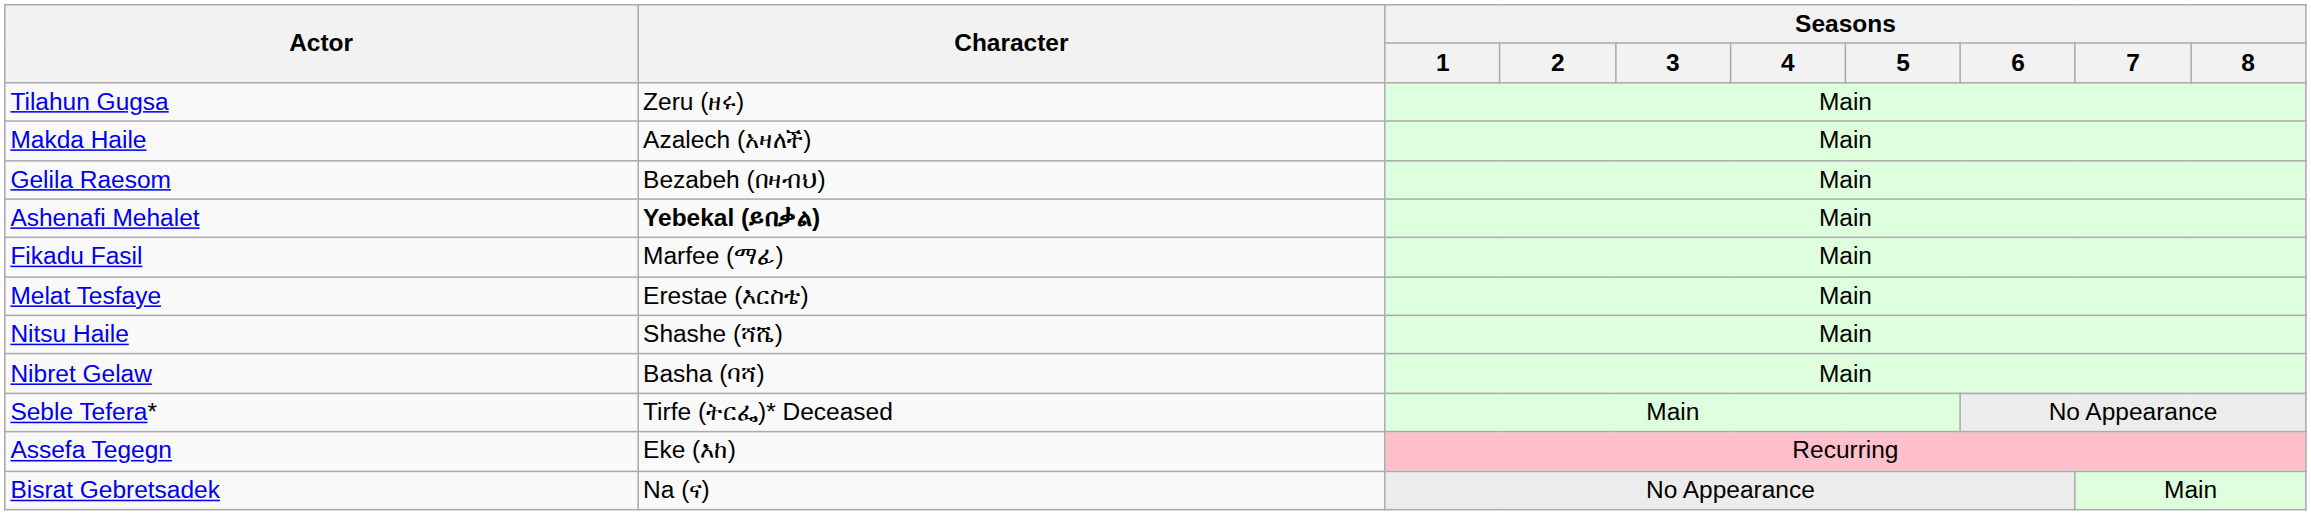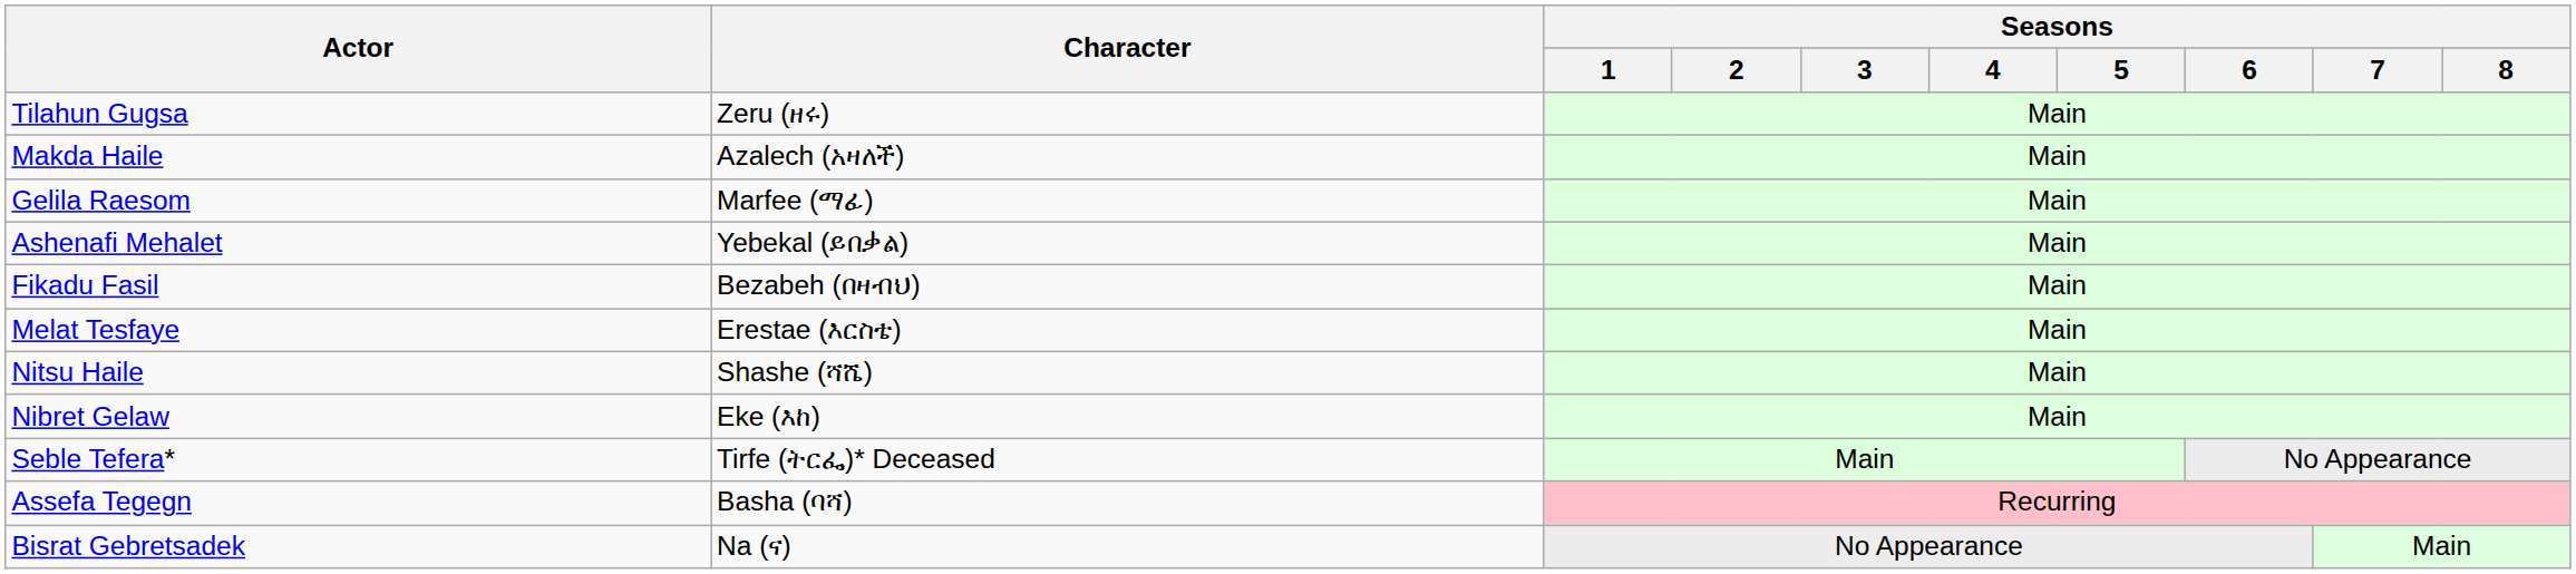 <table class="wikitable" style="width:95%">
 <tr>
 <th rowspan="2">Actor</th>
 <th rowspan="2">Character</th>
 <th colspan="8">Seasons</th>
 </tr>
 <tr>
 <th style="width:5%;">1</th>
 <th style="width:5%;">2</th>
 <th style="width:5%;">3</th>
 <th style="width:5%;">4</th>
 <th style="width:5%;">5</th>
 <th style="width:5%;">6</th>
 <th style="width:5%;">7</th>
 <th style="width:5%;">8</th>
 </tr>
 <tr>
 <td><a href='#'>Tilahun Gugsa</a></td>
 <td>Zeru (ዘሩ)</td>
 <td colspan="8" style="background:#dfd; text-align:center;">Main</td>
 </tr>
 <tr>
 <td><a href='#'>Makda Haile</a></td>
 <td>Azalech (አዛለች)</td>
 <td colspan="8" style="background:#dfd; text-align:center;">Main</td>
 </tr>
 <tr>
 <td><a href='#'>Gelila Raesom</a></td>
-<td>Bezabeh (በዛብህ)</td>
+<td>Marfee (ማፊ)</td>
 <td colspan="8" style="background:#dfd; text-align:center;">Main</td>
 </tr>
 <tr>
 <td><a href='#'>Ashenafi Mehalet</a></td>
-<td><strong>Yebekal (ይበቃል)</strong></td>
+<td>Yebekal (ይበቃል)</td>
 <td colspan="8" style="background:#dfd; text-align:center;">Main</td>
 </tr>
 <tr>
 <td><a href='#'>Fikadu Fasil</a></td>
-<td>Marfee (ማፊ)</td>
+<td>Bezabeh (በዛብህ)</td>
 <td colspan="8" style="background:#dfd; text-align:center;">Main</td>
 </tr>
 <tr>
 <td><a href='#'>Melat Tesfaye</a></td>
 <td>Erestae (እርስቴ)</td>
 <td colspan="8" style="background:#dfd; text-align:center;">Main</td>
 </tr>
 <tr>
 <td><a href='#'>Nitsu Haile</a></td>
 <td>Shashe (ሻሼ)</td>
 <td colspan="8" style="background:#dfd; text-align:center;">Main</td>
 </tr>
 <tr>
 <td><a href='#'>Nibret Gelaw</a></td>
-<td>Basha (ባሻ)</td>
+<td>Eke (እከ)</td>
 <td colspan="8" style="background:#dfd; text-align:center;">Main</td>
 </tr>
 <tr>
 <td><a href='#'>Seble Tefera</a>*</td>
 <td>Tirfe (ትርፌ)* Deceased</td>
 <td colspan="5" style="background:#dfd; text-align:center;">Main</td>
 <td colspan="3" style="background:#ececec; text-align:center;">No Appearance</td>
 </tr>
 <tr>
 <td><a href='#'>Assefa Tegegn</a></td>
-<td>Eke (እከ)</td>
+<td>Basha (ባሻ)</td>
 <td colspan="8" style="background:pink; text-align:center;">Recurring</td>
 </tr>
 <tr>
 <td><a href='#'>Bisrat Gebretsadek</a></td>
 <td>Na (ና)</td>
 <td colspan="6" class="table-na" style="background:#ececec; vertical-align:middle; text-align:center;">No Appearance</td>
 <td colspan="2" style="background:#dfd; text-align:center;">Main</td>
 </tr>
 </table>
